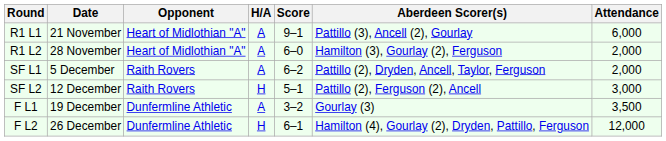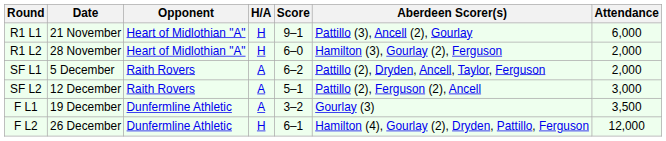 <table class="wikitable" style="text-align:center">
 <tr>
 <th>Round</th>
 <th>Date</th>
 <th>Opponent</th>
 <th>H/A</th>
 <th>Score</th>
 <th>Aberdeen Scorer(s)</th>
 <th>Attendance</th>
 </tr>
 <tr bgcolor=#EEFFEE>
 <td>R1 L1</td>
 <td align=left>21 November</td>
 <td align=left><a href='#'>Heart of Midlothian "A"</a></td>
-<td><a href='#'>A</a></td>
+<td><a href='#'>H</a></td>
 <td>9–1</td>
 <td align=left><a href='#'>Pattillo</a> (3), <a href='#'>Ancell</a> (2), <a href='#'>Gourlay</a></td>
 <td>6,000</td>
 </tr>
 <tr bgcolor=#EEFFEE>
 <td>R1 L2</td>
 <td align=left>28 November</td>
 <td align=left><a href='#'>Heart of Midlothian "A"</a></td>
-<td><a href='#'>A</a></td>
+<td><a href='#'>H</a></td>
 <td>6–0</td>
 <td align=left><a href='#'>Hamilton</a> (3), <a href='#'>Gourlay</a> (2), <a href='#'>Ferguson</a></td>
 <td>2,000</td>
 </tr>
 <tr bgcolor=#EEFFEE>
 <td>SF L1</td>
 <td align=left>5 December</td>
 <td align=left><a href='#'>Raith Rovers</a></td>
 <td><a href='#'>A</a></td>
 <td>6–2</td>
 <td align=left><a href='#'>Pattillo</a> (2), <a href='#'>Dryden</a>, <a href='#'>Ancell</a>, <a href='#'>Taylor</a>, <a href='#'>Ferguson</a></td>
 <td>2,000</td>
 </tr>
 <tr bgcolor=#EEFFEE>
 <td>SF L2</td>
 <td align=left>12 December</td>
 <td align=left><a href='#'>Raith Rovers</a></td>
-<td><a href='#'>H</a></td>
+<td><a href='#'>A</a></td>
 <td>5–1</td>
 <td align=left><a href='#'>Pattillo</a> (2), <a href='#'>Ferguson</a> (2), <a href='#'>Ancell</a></td>
 <td>3,000</td>
 </tr>
 <tr bgcolor=#EEFFEE>
 <td>F L1</td>
 <td align=left>19 December</td>
 <td align=left><a href='#'>Dunfermline Athletic</a></td>
 <td><a href='#'>A</a></td>
 <td>3–2</td>
 <td align=left><a href='#'>Gourlay</a> (3)</td>
 <td>3,500</td>
 </tr>
 <tr bgcolor=#EEFFEE>
 <td>F L2</td>
 <td align=left>26 December</td>
 <td align=left><a href='#'>Dunfermline Athletic</a></td>
 <td><a href='#'>H</a></td>
 <td>6–1</td>
 <td align=left><a href='#'>Hamilton</a> (4), <a href='#'>Gourlay</a> (2), <a href='#'>Dryden</a>, <a href='#'>Pattillo</a>, <a href='#'>Ferguson</a></td>
 <td>12,000</td>
 </tr>
 </table>
